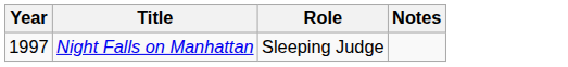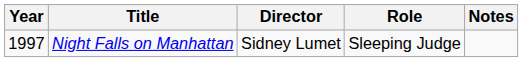 <table class="wikitable">
 <tr>
 <th>Year</th>
 <th>Title</th>
+<th>Director</th>
 <th>Role</th>
 <th>Notes</th>
 </tr>
 <tr>
 <td>1997</td>
 <td><em><a href='#'>Night Falls on Manhattan</a></em></td>
+<td>Sidney Lumet</td>
 <td>Sleeping Judge</td>
 <td><small></small></td>
 </tr>
 </table>
